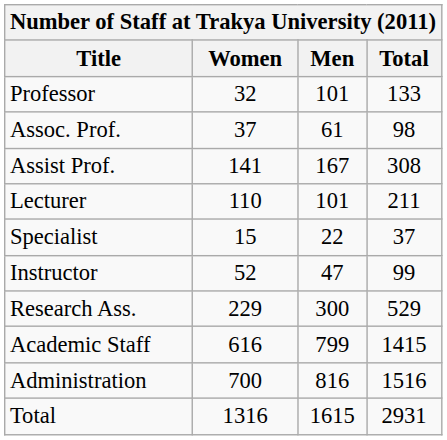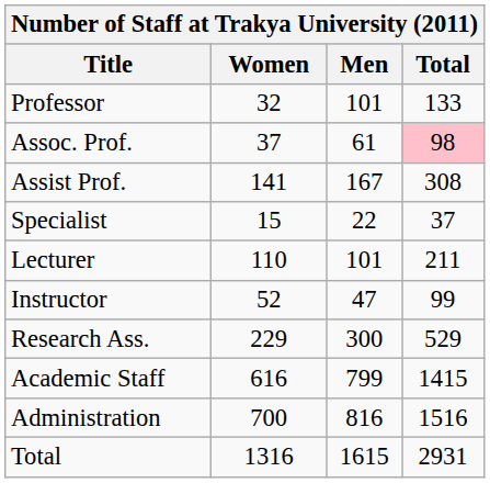 <table class="wikitable" style="text-align: center">
 <tr>
 <th colspan="4" align="center">Number of Staff at Trakya University (2011)</th>
 </tr>
 <tr>
 <th align="center">Title<br></th>
 <th align="center">Women<br></th>
 <th align="center">Men<br></th>
 <th align="center">Total</th>
 </tr>
 <tr>
 <td align="left">Professor</td>
 <td>32</td>
 <td>101</td>
 <td>133</td>
 </tr>
 <tr>
 <td align="left">Assoc. Prof.</td>
 <td>37</td>
 <td>61</td>
-<td>98</td>
+<td style="background: pink;">98</td>
 </tr>
 <tr>
 <td align="left">Assist Prof.</td>
 <td>141</td>
 <td>167</td>
 <td>308</td>
 </tr>
 <tr>
+<td align="left">Specialist</td>
+<td>15</td>
+<td>22</td>
+<td>37</td>
+</tr>
+<tr>
 <td align="left">Lecturer</td>
 <td>110</td>
 <td>101</td>
 <td>211</td>
-</tr>
-<tr>
-<td align="left">Specialist</td>
-<td>15</td>
-<td>22</td>
-<td>37</td>
 </tr>
 <tr>
 <td align="left">Instructor</td>
 <td>52</td>
 <td>47</td>
 <td>99</td>
 </tr>
 <tr>
 <td align="left">Research Ass.</td>
 <td>229</td>
 <td>300</td>
 <td>529</td>
 </tr>
 <tr>
 <td align="left">Academic Staff</td>
 <td>616</td>
 <td>799</td>
 <td>1415</td>
 </tr>
 <tr>
 <td align="left">Administration</td>
 <td>700</td>
 <td>816</td>
 <td>1516</td>
 </tr>
 <tr>
 <td align="left">Total</td>
 <td>1316</td>
 <td>1615</td>
 <td>2931</td>
 </tr>
 </table>
